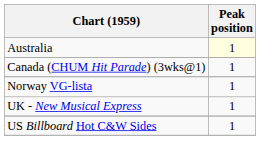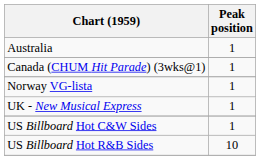 <table class="wikitable sortable">
 <tr>
 <th align="left">Chart (1959)</th>
 <th style="text-align:center;">Peak<br>position</th>
 </tr>
 <tr>
 <td align="left">Australia</td>
-<td style="background: lightyellow; text-align:center;">1</td>
+<td style="text-align:center;">1</td>
 </tr>
 <tr>
 </tr>
 <tr>
 </tr>
 <tr>
 <td>Canada (<a href='#'>CHUM <em>Hit Parade</em></a>) (3wks@1)</td>
 <td style="text-align:center;">1</td>
 </tr>
 <tr>
 </tr>
 <tr>
 <td align="left">Norway <a href='#'>VG-lista</a></td>
 <td style="text-align:center;">1</td>
 </tr>
 <tr>
 <td align="left">UK - <em><a href='#'>New Musical Express</a></em></td>
 <td style="text-align:center;">1</td>
 </tr>
 <tr>
 </tr>
 <tr>
 <td align="left">US <em>Billboard</em> <a href='#'>Hot C&W Sides</a></td>
 <td style="text-align:center;">1</td>
 </tr>
 <tr>
+<td>US <em>Billboard</em> <a href='#'>Hot R&B Sides</a></td>
+<td align="center">10</td>
+</tr>
+<tr>
 </tr>
 </table>
